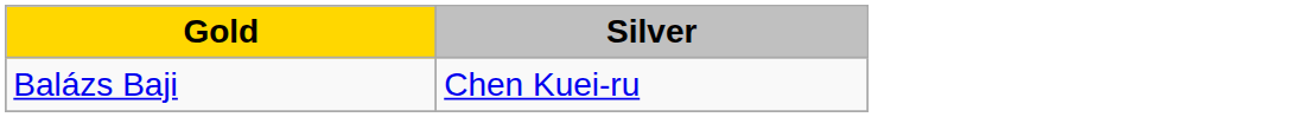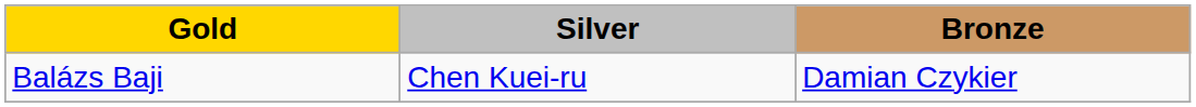 <table class="wikitable" style="text-align:left">
 <tr align="center">
 <td width=200 bgcolor=gold><strong>Gold</strong></td>
 <td width=200 bgcolor=silver><strong>Silver</strong></td>
+<td width=200 bgcolor=CC9966><strong>Bronze</strong></td>
 </tr>
 <tr>
 <td><a href='#'>Balázs Baji</a><br></td>
 <td><a href='#'>Chen Kuei-ru</a><br></td>
+<td><a href='#'>Damian Czykier</a><br></td>
 </tr>
 </table>
